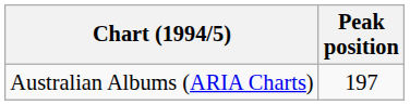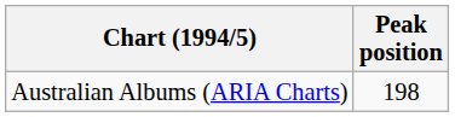 <table class="wikitable">
 <tr>
 <th>Chart (1994/5)</th>
 <th>Peak<br> position</th>
 </tr>
 <tr>
 <td>Australian Albums (<a href='#'>ARIA Charts</a>) </td>
-<td align="center">197</td>
+<td align="center">198</td>
 </tr>
 </table>
